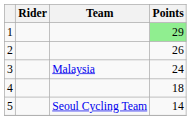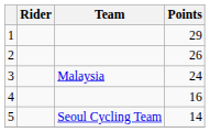 <table class=wikitable>
 <tr>
 <th></th>
 <th>Rider</th>
 <th>Team</th>
 <th>Points</th>
 </tr>
 <tr>
 <td>1</td>
 <td> </td>
 <td></td>
-<td align=right style="background: lightgreen;">29</td>
+<td align=right>29</td>
 </tr>
 <tr>
 <td>2</td>
 <td></td>
 <td></td>
 <td align=right>26</td>
 </tr>
 <tr>
 <td>3</td>
 <td></td>
 <td><a href='#'>Malaysia</a></td>
 <td align=right>24</td>
 </tr>
 <tr>
 <td>4</td>
 <td></td>
 <td></td>
-<td align=right>18</td>
+<td align=right>16</td>
 </tr>
 <tr>
 <td>5</td>
 <td></td>
 <td><a href='#'>Seoul Cycling Team</a></td>
 <td align=right>14</td>
 </tr>
 <tr>
 </tr>
 </table>
